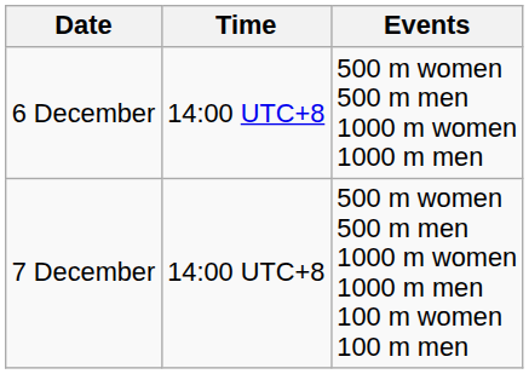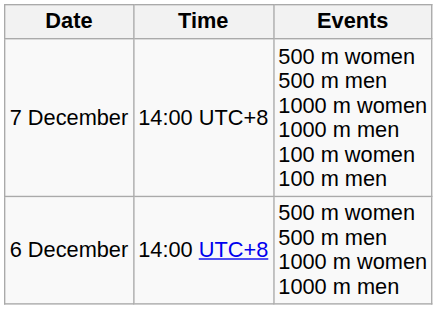 <table class="wikitable" border="1">
 <tr>
 <th>Date</th>
 <th>Time</th>
 <th>Events</th>
 </tr>
 <tr>
+<td>7 December</td>
+<td>14:00 UTC+8</td>
+<td>500 m women<br>500 m men<br>1000 m women<br>1000 m men<br>100 m women<br>100 m men</td>
+</tr>
+<tr>
 <td>6 December</td>
 <td>14:00 <a href='#'>UTC+8</a></td>
 <td>500 m women<br>500 m men<br>1000 m women<br>1000 m men</td>
 </tr>
-<tr>
-<td>7 December</td>
-<td>14:00 UTC+8</td>
-<td>500 m women<br>500 m men<br>1000 m women<br>1000 m men<br>100 m women<br>100 m men</td>
-</tr>
 </table>
